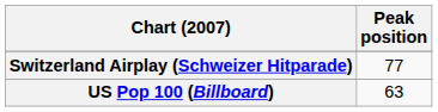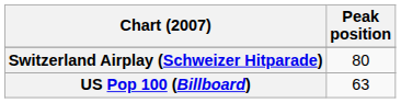 <table class="wikitable sortable plainrowheaders" style="text-align:center">
 <tr>
 <th scope="col">Chart (2007)</th>
 <th scope="col">Peak<br>position</th>
 </tr>
 <tr>
 </tr>
 <tr>
 </tr>
 <tr>
 </tr>
 <tr>
 </tr>
 <tr>
 </tr>
 <tr>
 </tr>
 <tr>
 </tr>
 <tr>
 </tr>
 <tr>
 </tr>
 <tr>
 </tr>
 <tr>
 </tr>
 <tr>
 </tr>
 <tr>
 </tr>
 <tr>
 <th scope="row">Switzerland Airplay (<a href='#'>Schweizer Hitparade</a>)</th>
-<td>77</td>
+<td>80</td>
 </tr>
 <tr>
 </tr>
 <tr>
 </tr>
 <tr>
 </tr>
 <tr>
 </tr>
 <tr>
 </tr>
 <tr>
 </tr>
 <tr>
 </tr>
 <tr>
 <th scope="row">US <a href='#'>Pop 100</a> (<em><a href='#'>Billboard</a></em>)</th>
 <td>63</td>
 </tr>
 </table>
